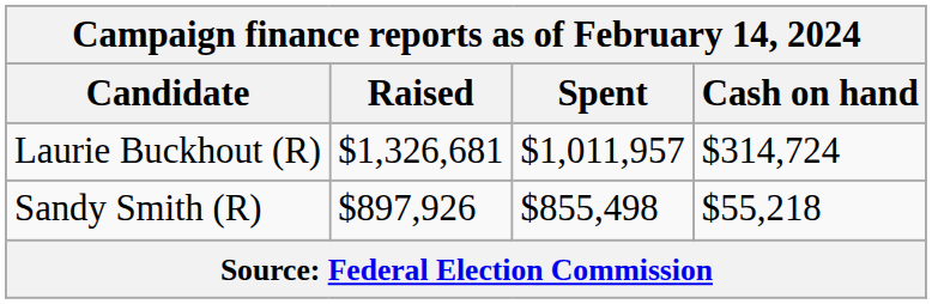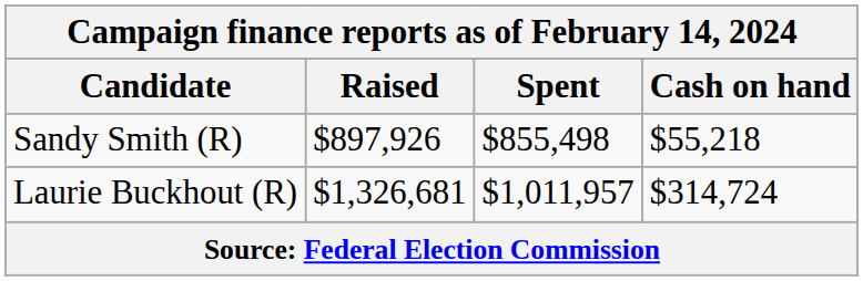 <table class="wikitable sortable">
 <tr>
 <th colspan=4>Campaign finance reports as of February 14, 2024</th>
 </tr>
 <tr style="text-align:center;">
 <th>Candidate</th>
 <th>Raised</th>
 <th>Spent</th>
 <th>Cash on hand</th>
 </tr>
 <tr>
+<td>Sandy Smith (R)</td>
+<td>$897,926</td>
+<td>$855,498</td>
+<td>$55,218</td>
+</tr>
+<tr>
 <td>Laurie Buckhout (R)</td>
 <td>$1,326,681</td>
 <td>$1,011,957</td>
 <td>$314,724</td>
 </tr>
 <tr>
-<td>Sandy Smith (R)</td>
-<td>$897,926</td>
-<td>$855,498</td>
-<td>$55,218</td>
-</tr>
-<tr>
 <th colspan="4"><small>Source: <a href='#'>Federal Election Commission</a></small></th>
 </tr>
 </table>
